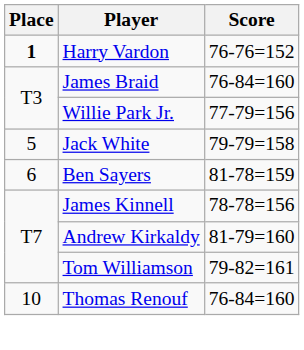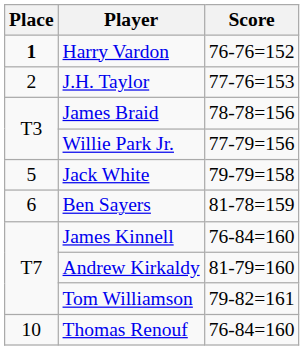 <table class="wikitable">
 <tr>
 <th>Place</th>
 <th>Player</th>
 <th>Score</th>
 </tr>
 <tr>
 <td align=center><strong>1</strong></td>
 <td> <a href='#'>Harry Vardon</a></td>
 <td>76-76=152</td>
 </tr>
 <tr>
+<td align=center>2</td>
+<td> <a href='#'>J.H. Taylor</a></td>
+<td>77-76=153</td>
+</tr>
+<tr>
 <td rowspan=2 align=center>T3</td>
 <td> <a href='#'>James Braid</a></td>
-<td>76-84=160</td>
+<td>78-78=156</td>
 </tr>
 <tr>
 <td> <a href='#'>Willie Park Jr.</a></td>
 <td>77-79=156</td>
 </tr>
 <tr>
 <td align=center>5</td>
 <td> <a href='#'>Jack White</a></td>
 <td>79-79=158</td>
 </tr>
 <tr>
 <td align=center>6</td>
 <td> <a href='#'>Ben Sayers</a></td>
 <td>81-78=159</td>
 </tr>
 <tr>
 <td rowspan=3 align=center>T7</td>
 <td> <a href='#'>James Kinnell</a></td>
-<td>78-78=156</td>
+<td>76-84=160</td>
 </tr>
 <tr>
 <td> <a href='#'>Andrew Kirkaldy</a></td>
 <td>81-79=160</td>
 </tr>
 <tr>
 <td> <a href='#'>Tom Williamson</a></td>
 <td>79-82=161</td>
 </tr>
 <tr>
 <td align=center>10</td>
 <td> <a href='#'>Thomas Renouf</a></td>
 <td>76-84=160</td>
 </tr>
 </table>
